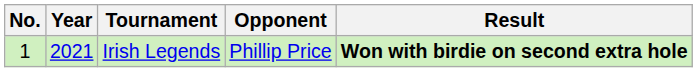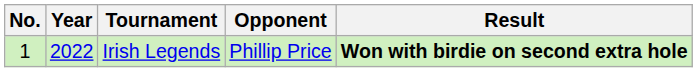 <table class="wikitable" style="font-size:95%;">
 <tr>
 <th>No.</th>
 <th>Year</th>
 <th>Tournament</th>
 <th>Opponent</th>
 <th>Result</th>
 </tr>
 <tr style="background:#D0F0C0;">
 <td align=center>1</td>
-<td><a href='#'>2021</a></td>
+<td><a href='#'>2022</a></td>
 <td><a href='#'>Irish Legends</a></td>
 <td> <a href='#'>Phillip Price</a></td>
 <td><strong>Won with birdie on second extra hole</strong></td>
 </tr>
 </table>
